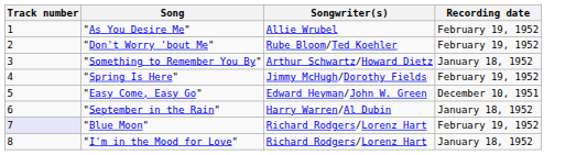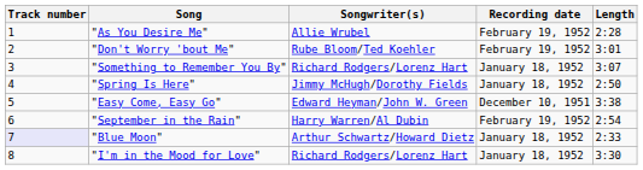 <table class="wikitable">
 <tr>
 <th>Track number</th>
 <th>Song</th>
 <th>Songwriter(s)</th>
 <th>Recording date</th>
+<th>Length</th>
 </tr>
 <tr>
 <td>1</td>
 <td>"<a href='#'>As You Desire Me</a>"</td>
 <td><a href='#'>Allie Wrubel</a></td>
 <td>February 19, 1952</td>
+<td>2:28</td>
 </tr>
 <tr>
 <td>2</td>
 <td>"<a href='#'>Don't Worry 'bout Me</a>"</td>
 <td><a href='#'>Rube Bloom</a>/<a href='#'>Ted Koehler</a></td>
 <td>February 19, 1952</td>
+<td>3:01</td>
 </tr>
 <tr>
 <td>3</td>
 <td>"<a href='#'>Something to Remember You By</a>"</td>
-<td><a href='#'>Arthur Schwartz</a>/<a href='#'>Howard Dietz</a></td>
+<td><a href='#'>Richard Rodgers</a>/<a href='#'>Lorenz Hart</a></td>
 <td>January 18, 1952</td>
+<td>3:07</td>
 </tr>
 <tr>
 <td>4</td>
 <td>"<a href='#'>Spring Is Here</a>"</td>
 <td><a href='#'>Jimmy McHugh</a>/<a href='#'>Dorothy Fields</a></td>
-<td>February 19, 1952</td>
+<td>January 18, 1952</td>
+<td>2:50</td>
 </tr>
 <tr>
 <td>5</td>
 <td>"<a href='#'>Easy Come, Easy Go</a>"</td>
 <td><a href='#'>Edward Heyman</a>/<a href='#'>John W. Green</a></td>
 <td>December 10, 1951</td>
+<td>3:38</td>
 </tr>
 <tr>
 <td>6</td>
 <td>"<a href='#'>September in the Rain</a>"</td>
 <td><a href='#'>Harry Warren</a>/<a href='#'>Al Dubin</a></td>
-<td>January 18, 1952</td>
+<td>February 19, 1952</td>
+<td>2:54</td>
 </tr>
 <tr>
 <td style="background: lavender;">7</td>
 <td>"<a href='#'>Blue Moon</a>"</td>
-<td><a href='#'>Richard Rodgers</a>/<a href='#'>Lorenz Hart</a></td>
-<td>February 19, 1952</td>
+<td><a href='#'>Arthur Schwartz</a>/<a href='#'>Howard Dietz</a></td>
+<td>January 18, 1952</td>
+<td>2:33</td>
 </tr>
 <tr>
 <td>8</td>
 <td>"<a href='#'>I'm in the Mood for Love</a>"</td>
 <td><a href='#'>Richard Rodgers</a>/<a href='#'>Lorenz Hart</a></td>
 <td>January 18, 1952</td>
+<td>3:30</td>
 </tr>
 </table>
